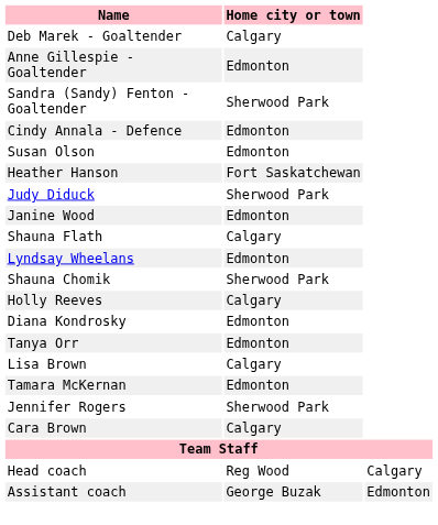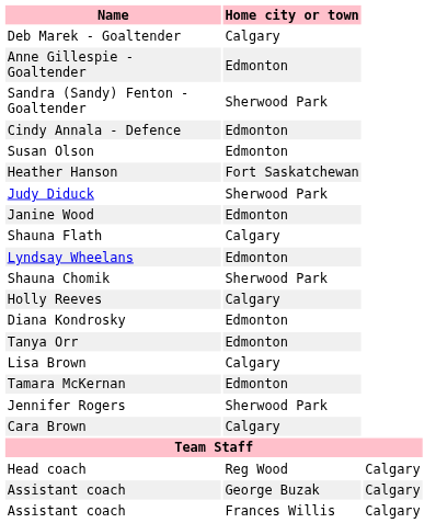 <table border="0" cellspacing="2" cellpadding="2">
 <tr bgcolor=pink>
 <th width=210>Name</th>
 <th>Home city or town</th>
 </tr>
 <tr>
 <td>Deb Marek - Goaltender</td>
 <td>Calgary</td>
 </tr>
 <tr bgcolor="#f0f0f0">
 <td>Anne Gillespie - Goaltender</td>
 <td>Edmonton</td>
 </tr>
 <tr>
 <td>Sandra (Sandy) Fenton - Goaltender</td>
 <td>Sherwood Park</td>
 </tr>
 <tr bgcolor="#f0f0f0">
 <td>Cindy Annala - Defence</td>
 <td>Edmonton</td>
 </tr>
 <tr>
 <td>Susan Olson</td>
 <td>Edmonton</td>
 </tr>
 <tr bgcolor="#f0f0f0">
 <td>Heather Hanson</td>
 <td>Fort Saskatchewan</td>
 </tr>
 <tr>
 <td><a href='#'>Judy Diduck</a></td>
 <td>Sherwood Park</td>
 </tr>
 <tr bgcolor="#f0f0f0">
 <td>Janine Wood</td>
 <td>Edmonton</td>
 </tr>
 <tr>
 <td>Shauna Flath</td>
 <td>Calgary</td>
 </tr>
 <tr bgcolor="#f0f0f0">
 <td><a href='#'>Lyndsay Wheelans</a></td>
 <td>Edmonton</td>
 </tr>
 <tr>
 <td>Shauna Chomik</td>
 <td>Sherwood Park</td>
 </tr>
 <tr bgcolor="#f0f0f0">
 <td>Holly Reeves</td>
 <td>Calgary</td>
 </tr>
 <tr>
 <td>Diana Kondrosky</td>
 <td>Edmonton</td>
 </tr>
 <tr bgcolor="#f0f0f0">
 <td>Tanya Orr</td>
 <td>Edmonton</td>
 </tr>
 <tr>
 <td>Lisa Brown</td>
 <td>Calgary</td>
 </tr>
 <tr bgcolor="#f0f0f0">
 <td>Tamara McKernan</td>
 <td>Edmonton</td>
 </tr>
 <tr>
 <td>Jennifer Rogers</td>
 <td>Sherwood Park</td>
 </tr>
 <tr bgcolor="#f0f0f0">
 <td>Cara Brown</td>
 <td>Calgary</td>
 </tr>
 <tr>
 <th style=background:pink colspan=3>Team Staff</th>
 </tr>
 <tr>
 <td>Head coach</td>
 <td align=left>Reg Wood</td>
 <td>Calgary</td>
 </tr>
 <tr bgcolor="#f0f0f0">
 <td>Assistant coach</td>
 <td align=left>George Buzak</td>
-<td>Edmonton</td>
+<td>Calgary</td>
+</tr>
+<tr>
+<td>Assistant coach</td>
+<td align=left>Frances Willis</td>
+<td>Calgary</td>
 </tr>
 </table>
